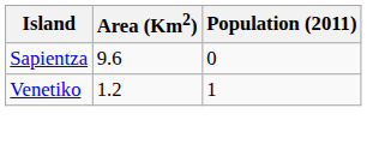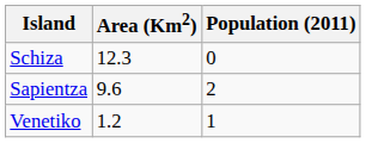 <table class="wikitable">
 <tr>
 <th>Island</th>
 <th>Area (Km<sup>2</sup>)</th>
 <th>Population (2011)</th>
 </tr>
 <tr>
+<td><a href='#'>Schiza</a></td>
+<td>12.3</td>
+<td>0</td>
+</tr>
+<tr>
 <td><a href='#'>Sapientza</a></td>
 <td>9.6</td>
-<td>0</td>
+<td>2</td>
 </tr>
 <tr>
 <td><a href='#'>Venetiko</a></td>
 <td>1.2</td>
 <td>1</td>
 </tr>
 </table>
